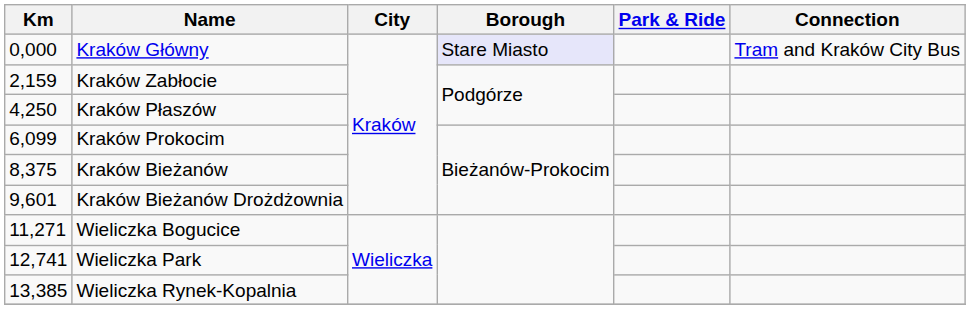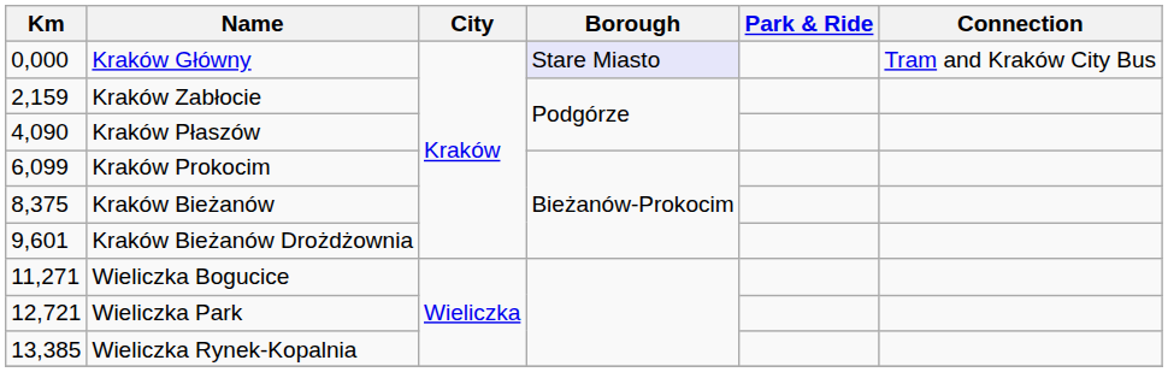 <table class="wikitable" style="font-size:85%;">
 <tr>
 <th>Km</th>
 <th>Name</th>
 <th>City</th>
 <th>Borough</th>
 <th><a href='#'>Park & Ride</a></th>
 <th>Connection</th>
 </tr>
 <tr>
 <td>0,000</td>
 <td><a href='#'>Kraków Główny</a></td>
 <td rowspan = 6><a href='#'>Kraków</a></td>
 <td rowspan = 1 style="background: lavender;">Stare Miasto</td>
 <td></td>
 <td><a href='#'>Tram</a> and Kraków City Bus</td>
 </tr>
 <tr>
 <td>2,159</td>
 <td>Kraków Zabłocie</td>
 <td rowspan = 2>Podgórze</td>
 <td></td>
 <td></td>
 </tr>
 <tr>
-<td>4,250</td>
+<td>4,090</td>
 <td>Kraków Płaszów</td>
 <td></td>
 <td></td>
 </tr>
 <tr>
 <td>6,099</td>
 <td>Kraków Prokocim</td>
 <td rowspan = 3>Bieżanów-Prokocim</td>
 <td></td>
 <td></td>
 </tr>
 <tr>
 <td>8,375</td>
 <td>Kraków Bieżanów</td>
 <td></td>
 <td></td>
 </tr>
 <tr>
 <td>9,601</td>
 <td>Kraków Bieżanów Drożdżownia</td>
 <td></td>
 <td></td>
 </tr>
 <tr>
 <td>11,271</td>
 <td>Wieliczka Bogucice</td>
 <td rowspan = 3><a href='#'>Wieliczka</a></td>
 <td rowspan = 3></td>
 <td></td>
 <td></td>
 </tr>
 <tr>
-<td>12,741</td>
+<td>12,721</td>
 <td>Wieliczka Park</td>
 <td></td>
 <td></td>
 </tr>
 <tr>
 <td>13,385</td>
 <td>Wieliczka Rynek-Kopalnia</td>
 <td></td>
 <td></td>
 </tr>
 <tr>
 </tr>
 </table>
